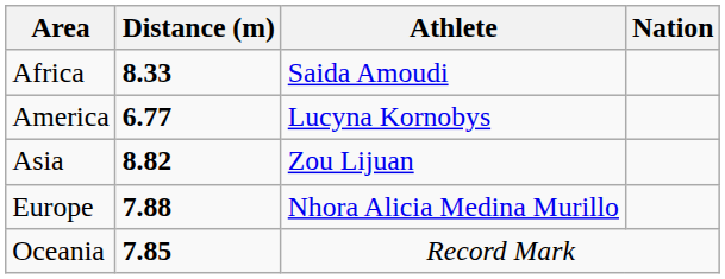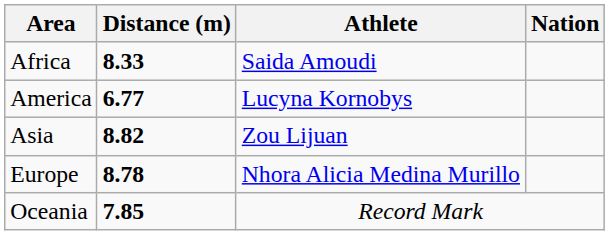 <table class="wikitable">
 <tr>
 <th>Area</th>
 <th>Distance (m)</th>
 <th>Athlete</th>
 <th>Nation</th>
 </tr>
 <tr>
 <td>Africa</td>
 <td><strong>8.33</strong></td>
 <td><a href='#'>Saida Amoudi</a></td>
 <td></td>
 </tr>
 <tr>
 <td>America</td>
 <td><strong>6.77</strong></td>
 <td><a href='#'>Lucyna Kornobys</a></td>
 <td></td>
 </tr>
 <tr>
 <td>Asia</td>
 <td><strong>8.82</strong> </td>
 <td><a href='#'>Zou Lijuan</a></td>
 <td></td>
 </tr>
 <tr>
 <td>Europe</td>
-<td><strong>7.88</strong></td>
+<td><strong>8.78</strong></td>
 <td><a href='#'>Nhora Alicia Medina Murillo</a></td>
 <td></td>
 </tr>
 <tr>
 <td>Oceania</td>
 <td><strong>7.85</strong></td>
 <td colspan="2" align="center"><em>Record Mark</em></td>
 </tr>
 </table>
